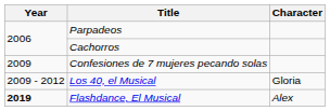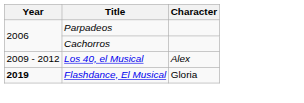 <table class="wikitable">
 <tr>
 <th>Year</th>
 <th>Title</th>
 <th>Character</th>
 </tr>
 <tr>
 <td rowspan="2">2006</td>
 <td><em>Parpadeos</em></td>
 <td></td>
 </tr>
 <tr>
 <td><em>Cachorros</em></td>
 <td></td>
 </tr>
 <tr>
-<td>2009</td>
-<td><em>Confesiones de 7 mujeres pecando solas</em></td>
-<td></td>
-</tr>
-<tr>
 <td>2009 - 2012</td>
 <td><em><a href='#'>Los 40, el Musical</a></em></td>
-<td>Gloria</td>
+<td><em>Alex</em></td>
 </tr>
 <tr>
 <td><strong>2019</strong></td>
 <td><a href='#'><em>Flashdance, El Musical</em></a></td>
-<td><em>Alex</em></td>
+<td>Gloria</td>
 </tr>
 </table>
